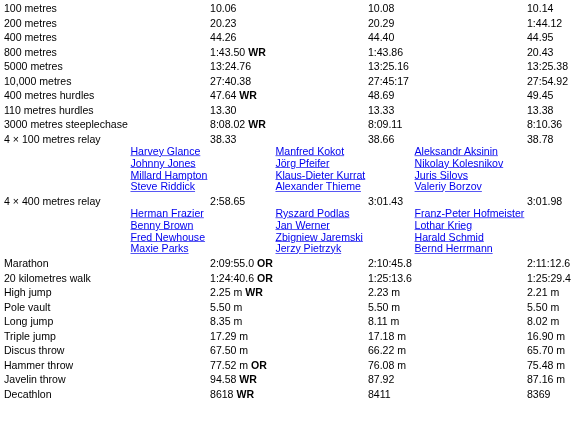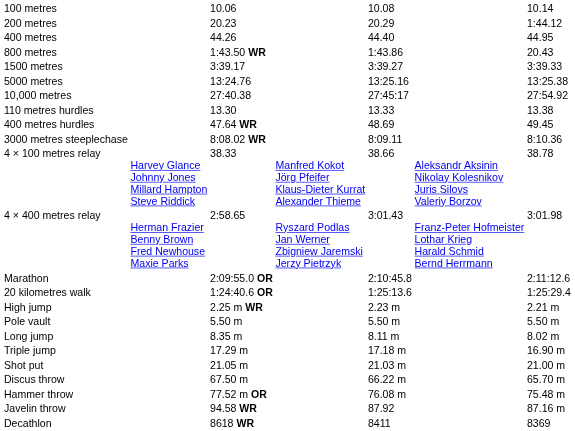 <table>
 <tr>
 <td>100 metres<br></td>
 <td></td>
 <td>10.06</td>
 <td></td>
 <td>10.08</td>
 <td></td>
 <td>10.14</td>
 </tr>
 <tr>
 <td>200 metres<br></td>
 <td></td>
 <td>20.23</td>
 <td></td>
 <td>20.29</td>
 <td></td>
 <td>1:44.12</td>
 </tr>
 <tr>
 <td>400 metres<br></td>
 <td></td>
 <td>44.26</td>
 <td></td>
 <td>44.40</td>
 <td></td>
 <td>44.95</td>
 </tr>
 <tr>
 <td>800 metres<br></td>
 <td></td>
 <td>1:43.50 <strong>WR</strong></td>
 <td></td>
 <td>1:43.86</td>
 <td></td>
 <td>20.43</td>
 </tr>
 <tr>
+<td>1500 metres<br></td>
+<td></td>
+<td>3:39.17</td>
+<td></td>
+<td>3:39.27</td>
+<td></td>
+<td>3:39.33</td>
+</tr>
+<tr>
 <td>5000 metres<br></td>
 <td></td>
 <td>13:24.76</td>
 <td></td>
 <td>13:25.16</td>
 <td></td>
 <td>13:25.38</td>
 </tr>
 <tr>
 <td>10,000 metres<br></td>
 <td></td>
 <td>27:40.38</td>
 <td></td>
 <td>27:45:17</td>
 <td></td>
 <td>27:54.92</td>
 </tr>
 <tr>
+<td>110 metres hurdles<br></td>
+<td></td>
+<td>13.30</td>
+<td></td>
+<td>13.33</td>
+<td></td>
+<td>13.38</td>
+</tr>
+<tr>
 <td>400 metres hurdles<br></td>
 <td></td>
 <td>47.64 <strong>WR</strong></td>
 <td></td>
 <td>48.69</td>
 <td></td>
 <td>49.45</td>
-</tr>
-<tr>
-<td>110 metres hurdles<br></td>
-<td></td>
-<td>13.30</td>
-<td></td>
-<td>13.33</td>
-<td></td>
-<td>13.38</td>
 </tr>
 <tr>
 <td>3000 metres steeplechase<br></td>
 <td></td>
 <td>8:08.02 <strong>WR</strong></td>
 <td></td>
 <td>8:09.11</td>
 <td></td>
 <td>8:10.36</td>
 </tr>
 <tr valign="top">
 <td>4 × 100 metres relay<br></td>
 <td><br><a href='#'>Harvey Glance</a><br><a href='#'>Johnny Jones</a><br><a href='#'>Millard Hampton</a><br><a href='#'>Steve Riddick</a></td>
 <td>38.33</td>
 <td><br><a href='#'>Manfred Kokot</a><br><a href='#'>Jörg Pfeifer</a><br><a href='#'>Klaus-Dieter Kurrat</a><br><a href='#'>Alexander Thieme</a></td>
 <td>38.66</td>
 <td><br><a href='#'>Aleksandr Aksinin</a><br><a href='#'>Nikolay Kolesnikov</a><br><a href='#'>Juris Silovs</a><br><a href='#'>Valeriy Borzov</a></td>
 <td>38.78</td>
 </tr>
 <tr valign="top">
 <td>4 × 400 metres relay<br></td>
 <td><br><a href='#'>Herman Frazier</a><br><a href='#'>Benny Brown</a><br><a href='#'>Fred Newhouse</a><br><a href='#'>Maxie Parks</a></td>
 <td>2:58.65</td>
 <td><br><a href='#'>Ryszard Podlas</a><br><a href='#'>Jan Werner</a><br><a href='#'>Zbigniew Jaremski</a><br><a href='#'>Jerzy Pietrzyk</a></td>
 <td>3:01.43</td>
 <td><br><a href='#'>Franz-Peter Hofmeister</a><br><a href='#'>Lothar Krieg</a><br><a href='#'>Harald Schmid</a><br><a href='#'>Bernd Herrmann</a></td>
 <td>3:01.98</td>
 </tr>
 <tr>
 <td>Marathon<br></td>
 <td></td>
 <td>2:09:55.0 <strong>OR</strong></td>
 <td></td>
 <td>2:10:45.8</td>
 <td></td>
 <td>2:11:12.6</td>
 </tr>
 <tr>
 <td>20 kilometres walk<br></td>
 <td></td>
 <td>1:24:40.6 <strong>OR</strong></td>
 <td></td>
 <td>1:25:13.6</td>
 <td></td>
 <td>1:25:29.4</td>
 </tr>
 <tr>
 <td>High jump<br></td>
 <td></td>
 <td>2.25 m <strong>WR</strong></td>
 <td></td>
 <td>2.23 m</td>
 <td></td>
 <td>2.21 m</td>
 </tr>
 <tr>
 <td>Pole vault<br></td>
 <td></td>
 <td>5.50 m</td>
 <td></td>
 <td>5.50 m</td>
 <td></td>
 <td>5.50 m</td>
 </tr>
 <tr>
 <td>Long jump<br></td>
 <td></td>
 <td>8.35 m</td>
 <td></td>
 <td>8.11 m</td>
 <td></td>
 <td>8.02 m</td>
 </tr>
 <tr>
 <td>Triple jump<br></td>
 <td></td>
 <td>17.29 m</td>
 <td></td>
 <td>17.18 m</td>
 <td></td>
 <td>16.90 m</td>
 </tr>
 <tr>
+<td>Shot put<br></td>
+<td></td>
+<td>21.05 m</td>
+<td></td>
+<td>21.03 m</td>
+<td></td>
+<td>21.00 m</td>
+</tr>
+<tr>
 <td>Discus throw<br></td>
 <td></td>
 <td>67.50 m</td>
 <td></td>
 <td>66.22 m</td>
 <td></td>
 <td>65.70 m</td>
 </tr>
 <tr>
 <td>Hammer throw<br></td>
 <td></td>
 <td>77.52 m <strong>OR</strong></td>
 <td></td>
 <td>76.08 m</td>
 <td></td>
 <td>75.48 m</td>
 </tr>
 <tr>
 <td>Javelin throw<br></td>
 <td></td>
 <td>94.58 <strong>WR</strong></td>
 <td></td>
 <td>87.92</td>
 <td></td>
 <td>87.16 m</td>
 </tr>
 <tr>
 <td>Decathlon<br></td>
 <td></td>
 <td>8618 <strong>WR</strong></td>
 <td></td>
 <td>8411</td>
 <td></td>
 <td>8369</td>
 </tr>
 </table>
